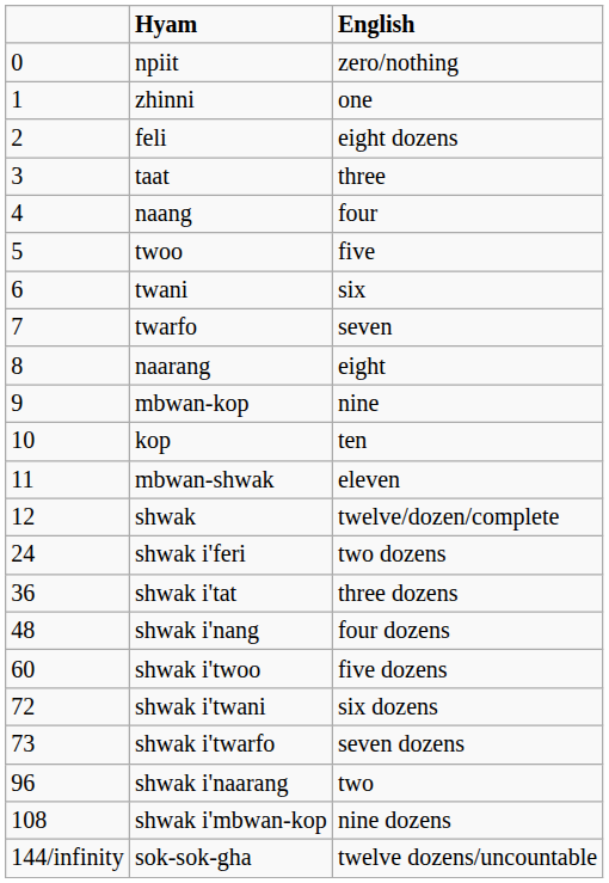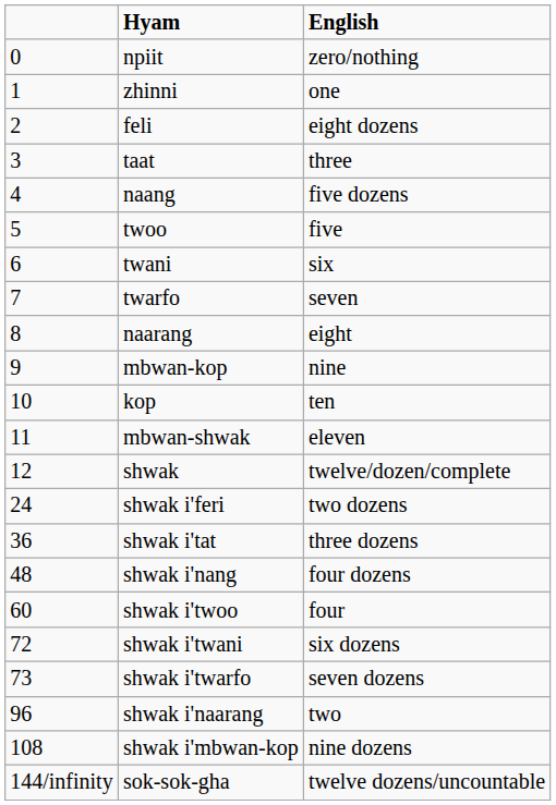 <table class="wikitable">
 <tr>
 <td></td>
 <td><strong>Hyam</strong></td>
 <td><strong>English</strong></td>
 </tr>
 <tr>
 <td>0</td>
 <td>npiit</td>
 <td>zero/nothing</td>
 </tr>
 <tr>
 <td>1</td>
 <td>zhinni</td>
 <td>one</td>
 </tr>
 <tr>
 <td>2</td>
 <td>feli</td>
 <td>eight dozens</td>
 </tr>
 <tr>
 <td>3</td>
 <td>taat</td>
 <td>three</td>
 </tr>
 <tr>
 <td>4</td>
 <td>naang</td>
-<td>four</td>
+<td>five dozens</td>
 </tr>
 <tr>
 <td>5</td>
 <td>twoo</td>
 <td>five</td>
 </tr>
 <tr>
 <td>6</td>
 <td>twani</td>
 <td>six</td>
 </tr>
 <tr>
 <td>7</td>
 <td>twarfo</td>
 <td>seven</td>
 </tr>
 <tr>
 <td>8</td>
 <td>naarang</td>
 <td>eight</td>
 </tr>
 <tr>
 <td>9</td>
 <td>mbwan-kop</td>
 <td>nine</td>
 </tr>
 <tr>
 <td>10</td>
 <td>kop</td>
 <td>ten</td>
 </tr>
 <tr>
 <td>11</td>
 <td>mbwan-shwak</td>
 <td>eleven</td>
 </tr>
 <tr>
 <td>12</td>
 <td>shwak</td>
 <td>twelve/dozen/complete</td>
 </tr>
 <tr>
 <td>24</td>
 <td>shwak i'feri</td>
 <td>two dozens</td>
 </tr>
 <tr>
 <td>36</td>
 <td>shwak i'tat</td>
 <td>three dozens</td>
 </tr>
 <tr>
 <td>48</td>
 <td>shwak i'nang</td>
 <td>four dozens</td>
 </tr>
 <tr>
 <td>60</td>
 <td>shwak i'twoo</td>
-<td>five dozens</td>
+<td>four</td>
 </tr>
 <tr>
 <td>72</td>
 <td>shwak i'twani</td>
 <td>six dozens</td>
 </tr>
 <tr>
 <td>73</td>
 <td>shwak i'twarfo</td>
 <td>seven dozens</td>
 </tr>
 <tr>
 <td>96</td>
 <td>shwak i'naarang</td>
 <td>two</td>
 </tr>
 <tr>
 <td>108</td>
 <td>shwak i'mbwan-kop</td>
 <td>nine dozens</td>
 </tr>
 <tr>
 <td>144/infinity</td>
 <td>sok-sok-gha</td>
 <td>twelve dozens/uncountable</td>
 </tr>
 </table>
